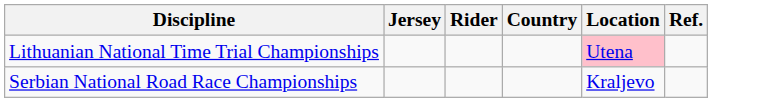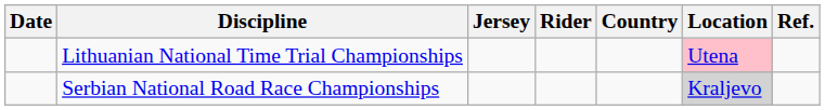 <table class="wikitable sortable">
 <tr>
+<th>Date</th>
 <th>Discipline</th>
 <th>Jersey</th>
 <th>Rider</th>
 <th>Country</th>
 <th>Location</th>
 <th class="unsortable">Ref.</th>
 </tr>
 <tr>
+<td></td>
 <td><a href='#'>Lithuanian National Time Trial Championships</a></td>
 <td></td>
 <td></td>
 <td></td>
 <td style="background: pink;"><a href='#'>Utena</a></td>
 <td align="center"></td>
 </tr>
 <tr>
+<td></td>
 <td><a href='#'>Serbian National Road Race Championships</a></td>
 <td></td>
 <td></td>
 <td></td>
-<td><a href='#'>Kraljevo</a></td>
+<td style="background: lightgrey;"><a href='#'>Kraljevo</a></td>
 <td align="center"></td>
 </tr>
 </table>
